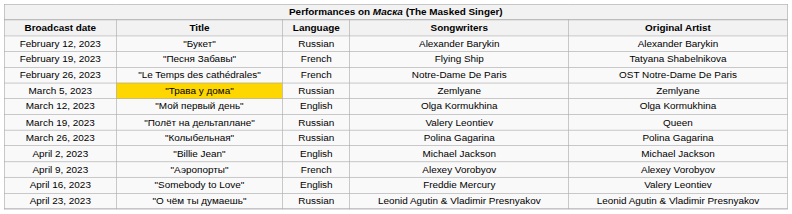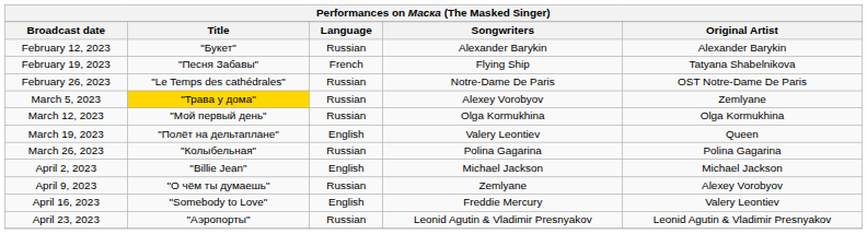 <table class="wikitable collapsible collapsed" width="100%" style="text-align:center">
 <tr align="center">
 <th colspan="5">Performances on <em>Маска</em> (The Masked Singer)</th>
 </tr>
 <tr align="center">
 </tr>
 <tr>
 <th>Broadcast date</th>
 <th>Title</th>
 <th>Language</th>
 <th>Songwriters</th>
 <th>Original Artist</th>
 </tr>
 <tr>
 <td>February 12, 2023</td>
 <td>"Букет"</td>
 <td>Russian</td>
 <td>Alexander Barykin</td>
 <td>Alexander Barykin</td>
 </tr>
 <tr>
 <td>February 19, 2023</td>
 <td>"Песня Забавы"</td>
 <td>French</td>
 <td>Flying Ship</td>
 <td>Tatyana Shabelnikova</td>
 </tr>
 <tr>
 <td>February 26, 2023</td>
 <td>"Le Temps des cathédrales"</td>
-<td>French</td>
+<td>Russian</td>
 <td>Notre-Dame De Paris</td>
 <td>OST Notre-Dame De Paris</td>
 </tr>
 <tr>
 <td>March 5, 2023</td>
 <td style="background: gold;">"Трава у дома"</td>
 <td>Russian</td>
-<td>Zemlyane</td>
+<td>Alexey Vorobyov</td>
 <td>Zemlyane</td>
 </tr>
 <tr>
 <td>March 12, 2023</td>
 <td>"Мой первый день"</td>
-<td>English</td>
+<td>Russian</td>
 <td>Olga Kormukhina</td>
 <td>Olga Kormukhina</td>
 </tr>
 <tr>
 <td>March 19, 2023</td>
 <td>"Полёт на дельтаплане"</td>
-<td>Russian</td>
+<td>English</td>
 <td>Valery Leontiev</td>
 <td>Queen</td>
 </tr>
 <tr>
 <td>March 26, 2023</td>
 <td>"Колыбельная"</td>
 <td>Russian</td>
 <td>Polina Gagarina</td>
 <td>Polina Gagarina</td>
 </tr>
 <tr>
 <td>April 2, 2023</td>
 <td>"Billie Jean"</td>
 <td>English</td>
 <td>Michael Jackson</td>
 <td>Michael Jackson</td>
 </tr>
 <tr>
 <td>April 9, 2023</td>
-<td>"Аэропорты"</td>
-<td>French</td>
-<td>Alexey Vorobyov</td>
+<td>"О чём ты думаешь"</td>
+<td>Russian</td>
+<td>Zemlyane</td>
 <td>Alexey Vorobyov</td>
 </tr>
 <tr>
 <td>April 16, 2023</td>
 <td>"Somebody to Love"</td>
 <td>English</td>
 <td>Freddie Mercury</td>
 <td>Valery Leontiev</td>
 </tr>
 <tr>
 <td>April 23, 2023</td>
-<td>"О чём ты думаешь"</td>
+<td>"Аэропорты"</td>
 <td>Russian</td>
 <td>Leonid Agutin & Vladimir Presnyakov</td>
 <td>Leonid Agutin & Vladimir Presnyakov</td>
 </tr>
 <tr>
 </tr>
 </table>
